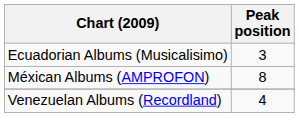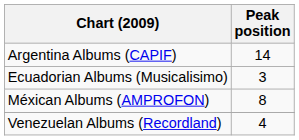 <table class="wikitable sortable">
 <tr>
 <th>Chart (2009)</th>
 <th>Peak<br>position</th>
+</tr>
+<tr>
+<td>Argentina Albums (<a href='#'>CAPIF</a>)</td>
+<td align="center">14</td>
 </tr>
 <tr>
 <td>Ecuadorian Albums (Musicalisimo)</td>
 <td align="center">3</td>
 </tr>
 <tr>
 <td>Méxican Albums (<a href='#'>AMPROFON</a>)</td>
 <td align="center">8</td>
 </tr>
 <tr>
 </tr>
 <tr>
 </tr>
 <tr>
 </tr>
 <tr>
 <td>Venezuelan Albums (<a href='#'>Recordland</a>)</td>
 <td style="text-align:center;">4</td>
 </tr>
 </table>
